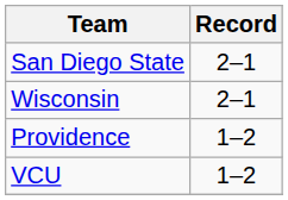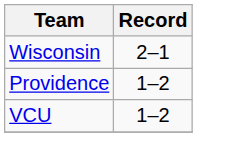 <table class="wikitable" style="text-align:center">
 <tr>
 <th>Team</th>
 <th>Record</th>
-</tr>
-<tr>
-<td align=left><a href='#'>San Diego State</a></td>
-<td>2–1</td>
 </tr>
 <tr>
 <td align=left><a href='#'>Wisconsin</a></td>
 <td>2–1</td>
 </tr>
 <tr>
 <td align=left><a href='#'>Providence</a></td>
 <td>1–2</td>
 </tr>
 <tr>
 <td align=left><a href='#'>VCU</a></td>
 <td>1–2</td>
 </tr>
 <tr>
 </tr>
 </table>
